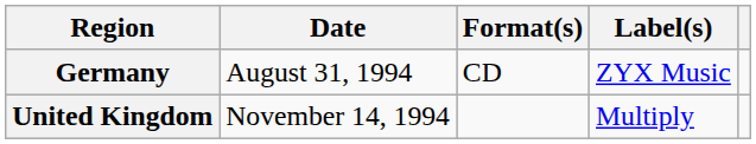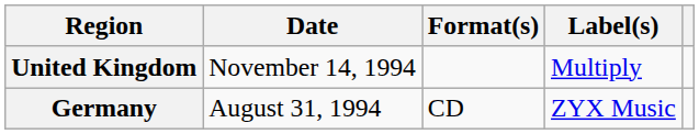 <table class="wikitable plainrowheaders">
 <tr>
 <th scope="col">Region</th>
 <th scope="col">Date</th>
 <th scope="col">Format(s)</th>
 <th scope="col">Label(s)</th>
 <th scope="col"></th>
 </tr>
 <tr>
+<th scope="row">United Kingdom</th>
+<td>November 14, 1994</td>
+<td></td>
+<td><a href='#'>Multiply</a></td>
+<td></td>
+</tr>
+<tr>
 <th scope="row">Germany</th>
 <td>August 31, 1994</td>
 <td>CD</td>
 <td><a href='#'>ZYX Music</a></td>
 <td></td>
 </tr>
-<tr>
-<th scope="row">United Kingdom</th>
-<td>November 14, 1994</td>
-<td></td>
-<td><a href='#'>Multiply</a></td>
-<td></td>
-</tr>
 </table>
